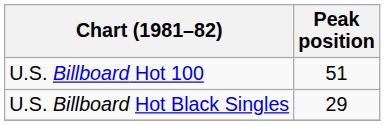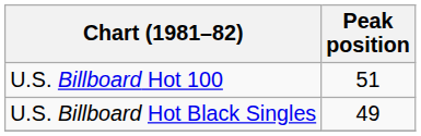 <table class="wikitable sortable">
 <tr>
 <th>Chart (1981–82)</th>
 <th>Peak<br>position</th>
 </tr>
 <tr>
 <td>U.S. <a href='#'><em>Billboard</em> Hot 100</a></td>
 <td align="center">51</td>
 </tr>
 <tr>
 <td>U.S. <em>Billboard</em> <a href='#'>Hot Black Singles</a></td>
-<td align="center">29</td>
+<td align="center">49</td>
 </tr>
 <tr>
 </tr>
 </table>
